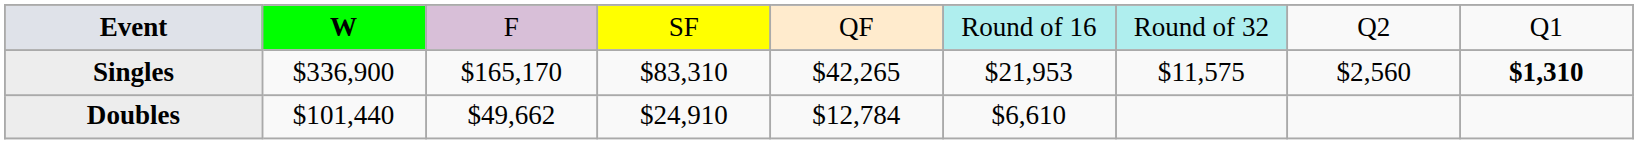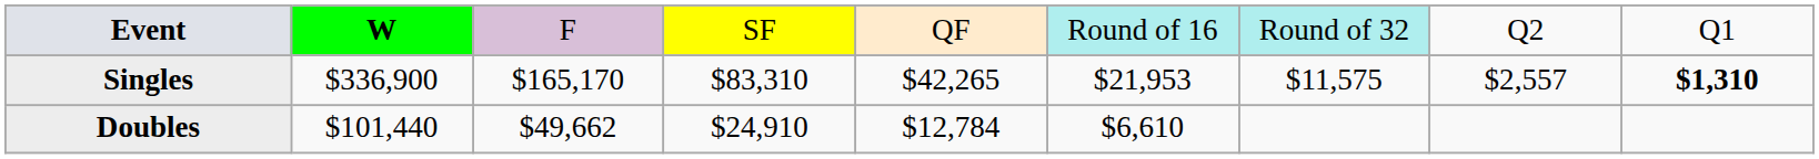 <table class=wikitable style=font-size:90%;text-align:center>
 <tr>
 <td width=130 bgcolor=dfe2e9><strong>Event</strong></td>
 <td width=80 bgcolor=lime><strong>W</strong></td>
 <td width=85 bgcolor=thistle>F</td>
 <td width=85 bgcolor=ffff00>SF</td>
 <td width=85 bgcolor=ffebcd>QF</td>
 <td width=85 bgcolor=afeeee>Round of 16</td>
 <td width=85 bgcolor=afeeee>Round of 32</td>
 <td width=85>Q2</td>
 <td width=85>Q1</td>
 </tr>
 <tr>
 <th style=background:#ededed>Singles</th>
 <td>$336,900</td>
 <td>$165,170</td>
 <td>$83,310</td>
 <td>$42,265</td>
 <td>$21,953</td>
 <td>$11,575</td>
-<td>$2,560</td>
+<td>$2,557</td>
 <td><strong>$1,310</strong></td>
 </tr>
 <tr>
 <th style=background:#ededed>Doubles</th>
 <td>$101,440</td>
 <td>$49,662</td>
 <td>$24,910</td>
 <td>$12,784</td>
 <td>$6,610</td>
 <td></td>
 <td></td>
 <td></td>
 </tr>
 </table>
